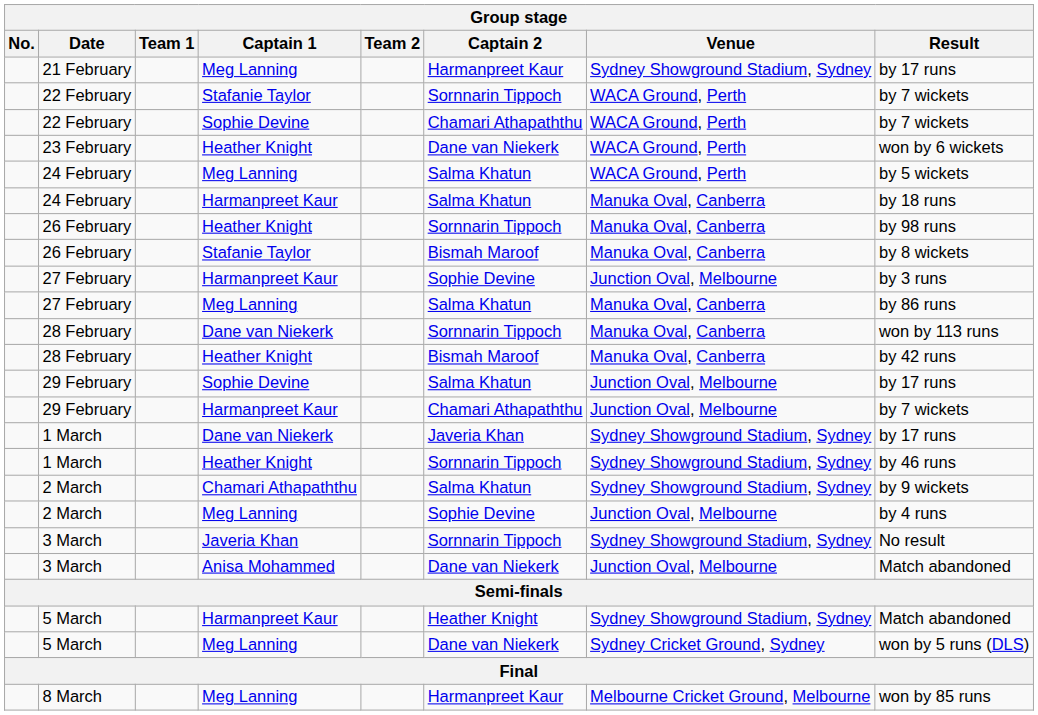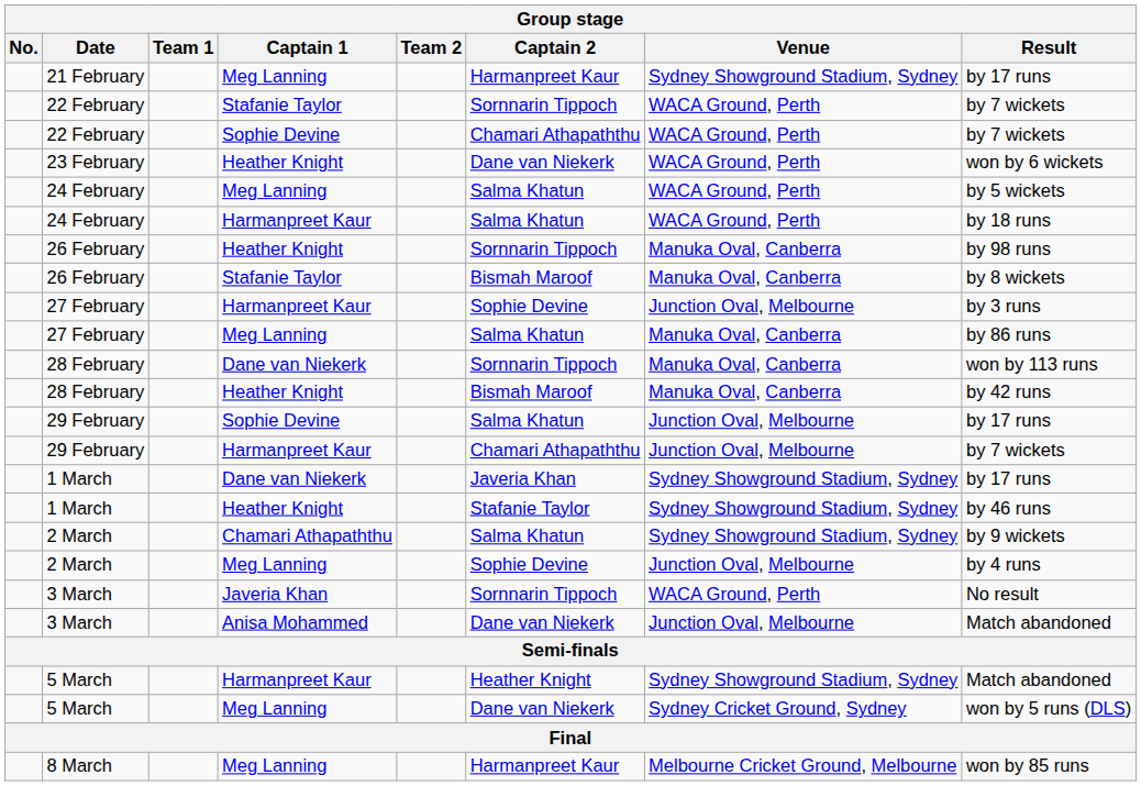 <table class="wikitable">
 <tr>
 <th colspan="9">Group stage</th>
 </tr>
 <tr>
 <th>No.</th>
 <th>Date</th>
 <th>Team 1</th>
 <th>Captain 1</th>
 <th>Team 2</th>
 <th>Captain 2</th>
 <th>Venue</th>
 <th>Result</th>
 </tr>
 <tr>
 <td></td>
 <td>21 February</td>
 <td></td>
 <td><a href='#'>Meg Lanning</a></td>
 <td></td>
 <td><a href='#'>Harmanpreet Kaur</a></td>
 <td><a href='#'>Sydney Showground Stadium</a>, <a href='#'>Sydney</a></td>
 <td> by 17 runs</td>
 </tr>
 <tr>
 <td></td>
 <td>22 February</td>
 <td></td>
 <td><a href='#'>Stafanie Taylor</a></td>
 <td></td>
 <td><a href='#'>Sornnarin Tippoch</a></td>
 <td><a href='#'>WACA Ground</a>, <a href='#'>Perth</a></td>
 <td> by 7 wickets</td>
 </tr>
 <tr>
 <td></td>
 <td>22 February</td>
 <td></td>
 <td><a href='#'>Sophie Devine</a></td>
 <td></td>
 <td><a href='#'>Chamari Athapaththu</a></td>
 <td><a href='#'>WACA Ground</a>, <a href='#'>Perth</a></td>
 <td> by 7 wickets</td>
 </tr>
 <tr>
 <td></td>
 <td>23 February</td>
 <td></td>
 <td><a href='#'>Heather Knight</a></td>
 <td></td>
 <td><a href='#'>Dane van Niekerk</a></td>
 <td><a href='#'>WACA Ground</a>, <a href='#'>Perth</a></td>
 <td> won by 6 wickets</td>
 </tr>
 <tr>
 <td></td>
 <td>24 February</td>
 <td></td>
 <td><a href='#'>Meg Lanning</a></td>
 <td></td>
 <td><a href='#'>Salma Khatun</a></td>
 <td><a href='#'>WACA Ground</a>, <a href='#'>Perth</a></td>
 <td> by 5 wickets</td>
 </tr>
 <tr>
 <td></td>
 <td>24 February</td>
 <td></td>
 <td><a href='#'>Harmanpreet Kaur</a></td>
 <td></td>
 <td><a href='#'>Salma Khatun</a></td>
-<td><a href='#'>Manuka Oval</a>, <a href='#'>Canberra</a></td>
+<td><a href='#'>WACA Ground</a>, <a href='#'>Perth</a></td>
 <td> by 18 runs</td>
 </tr>
 <tr>
 <td></td>
 <td>26 February</td>
 <td></td>
 <td><a href='#'>Heather Knight</a></td>
 <td></td>
 <td><a href='#'>Sornnarin Tippoch</a></td>
 <td><a href='#'>Manuka Oval</a>, <a href='#'>Canberra</a></td>
 <td> by 98 runs</td>
 </tr>
 <tr>
 <td></td>
 <td>26 February</td>
 <td></td>
 <td><a href='#'>Stafanie Taylor</a></td>
 <td></td>
 <td><a href='#'>Bismah Maroof</a></td>
 <td><a href='#'>Manuka Oval</a>, <a href='#'>Canberra</a></td>
 <td> by 8 wickets</td>
 </tr>
 <tr>
 <td></td>
 <td>27 February</td>
 <td></td>
 <td><a href='#'>Harmanpreet Kaur</a></td>
 <td></td>
 <td><a href='#'>Sophie Devine</a></td>
 <td><a href='#'>Junction Oval</a>, <a href='#'>Melbourne</a></td>
 <td> by 3 runs</td>
 </tr>
 <tr>
 <td></td>
 <td>27 February</td>
 <td></td>
 <td><a href='#'>Meg Lanning</a></td>
 <td></td>
 <td><a href='#'>Salma Khatun</a></td>
 <td><a href='#'>Manuka Oval</a>, <a href='#'>Canberra</a></td>
 <td> by 86 runs</td>
 </tr>
 <tr>
 <td></td>
 <td>28 February</td>
 <td></td>
 <td><a href='#'>Dane van Niekerk</a></td>
 <td></td>
 <td><a href='#'>Sornnarin Tippoch</a></td>
 <td><a href='#'>Manuka Oval</a>, <a href='#'>Canberra</a></td>
 <td> won by 113 runs</td>
 </tr>
 <tr>
 <td></td>
 <td>28 February</td>
 <td></td>
 <td><a href='#'>Heather Knight</a></td>
 <td></td>
 <td><a href='#'>Bismah Maroof</a></td>
 <td><a href='#'>Manuka Oval</a>, <a href='#'>Canberra</a></td>
 <td> by 42 runs</td>
 </tr>
 <tr>
 <td></td>
 <td>29 February</td>
 <td></td>
 <td><a href='#'>Sophie Devine</a></td>
 <td></td>
 <td><a href='#'>Salma Khatun</a></td>
 <td><a href='#'>Junction Oval</a>, <a href='#'>Melbourne</a></td>
 <td> by 17 runs</td>
 </tr>
 <tr>
 <td></td>
 <td>29 February</td>
 <td></td>
 <td><a href='#'>Harmanpreet Kaur</a></td>
 <td></td>
 <td><a href='#'>Chamari Athapaththu</a></td>
 <td><a href='#'>Junction Oval</a>, <a href='#'>Melbourne</a></td>
 <td> by 7 wickets</td>
 </tr>
 <tr>
 <td></td>
 <td>1 March</td>
 <td></td>
 <td><a href='#'>Dane van Niekerk</a></td>
 <td></td>
 <td><a href='#'>Javeria Khan</a></td>
 <td><a href='#'>Sydney Showground Stadium</a>, <a href='#'>Sydney</a></td>
 <td> by 17 runs</td>
 </tr>
 <tr>
 <td></td>
 <td>1 March</td>
 <td></td>
 <td><a href='#'>Heather Knight</a></td>
 <td></td>
-<td><a href='#'>Sornnarin Tippoch</a></td>
+<td><a href='#'>Stafanie Taylor</a></td>
 <td><a href='#'>Sydney Showground Stadium</a>, <a href='#'>Sydney</a></td>
 <td> by 46 runs</td>
 </tr>
 <tr>
 <td></td>
 <td>2 March</td>
 <td></td>
 <td><a href='#'>Chamari Athapaththu</a></td>
 <td></td>
 <td><a href='#'>Salma Khatun</a></td>
 <td><a href='#'>Sydney Showground Stadium</a>, <a href='#'>Sydney</a></td>
 <td> by 9 wickets</td>
 </tr>
 <tr>
 <td></td>
 <td>2 March</td>
 <td></td>
 <td><a href='#'>Meg Lanning</a></td>
 <td></td>
 <td><a href='#'>Sophie Devine</a></td>
 <td><a href='#'>Junction Oval</a>, <a href='#'>Melbourne</a></td>
 <td> by 4 runs</td>
 </tr>
 <tr>
 <td></td>
 <td>3 March</td>
 <td></td>
 <td><a href='#'>Javeria Khan</a></td>
 <td></td>
 <td><a href='#'>Sornnarin Tippoch</a></td>
-<td><a href='#'>Sydney Showground Stadium</a>, <a href='#'>Sydney</a></td>
+<td><a href='#'>WACA Ground</a>, <a href='#'>Perth</a></td>
 <td>No result</td>
 </tr>
 <tr>
 <td></td>
 <td>3 March</td>
 <td></td>
 <td><a href='#'>Anisa Mohammed</a></td>
 <td></td>
 <td><a href='#'>Dane van Niekerk</a></td>
 <td><a href='#'>Junction Oval</a>, <a href='#'>Melbourne</a></td>
 <td>Match abandoned</td>
 </tr>
 <tr>
 <th colspan="9">Semi-finals</th>
 </tr>
 <tr>
 <td></td>
 <td>5 March</td>
 <td></td>
 <td><a href='#'>Harmanpreet Kaur</a></td>
 <td></td>
 <td><a href='#'>Heather Knight</a></td>
 <td><a href='#'>Sydney Showground Stadium</a>, <a href='#'>Sydney</a></td>
 <td>Match abandoned</td>
 </tr>
 <tr>
 <td></td>
 <td>5 March</td>
 <td></td>
 <td><a href='#'>Meg Lanning</a></td>
 <td></td>
 <td><a href='#'>Dane van Niekerk</a></td>
 <td><a href='#'>Sydney Cricket Ground</a>, <a href='#'>Sydney</a></td>
 <td> won by 5 runs (<a href='#'>DLS</a>)</td>
 </tr>
 <tr>
 <th colspan="9">Final</th>
 </tr>
 <tr>
 <td></td>
 <td>8 March</td>
 <td></td>
 <td><a href='#'>Meg Lanning</a></td>
 <td></td>
 <td><a href='#'>Harmanpreet Kaur</a></td>
 <td><a href='#'>Melbourne Cricket Ground</a>, <a href='#'>Melbourne</a></td>
 <td> won by 85 runs</td>
 </tr>
 </table>
